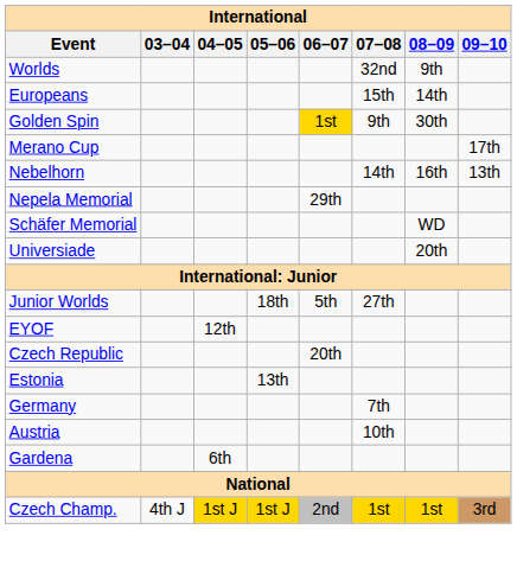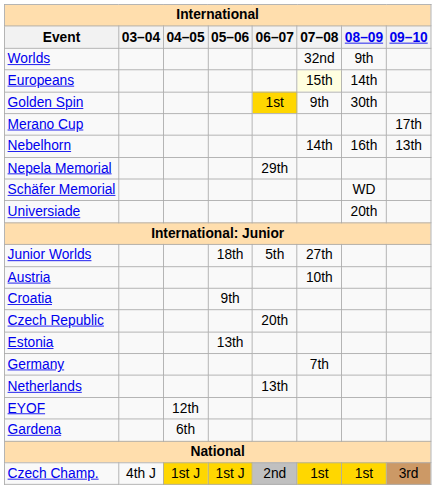 <table class="wikitable" style="text-align:center">
 <tr>
 <th style="background-color: #ffdead; " colspan=8 align=center>International</th>
 </tr>
 <tr>
 <th>Event</th>
 <th>03–04</th>
 <th>04–05</th>
 <th>05–06</th>
 <th>06–07</th>
 <th>07–08</th>
 <th><a href='#'>08–09</a></th>
 <th><a href='#'>09–10</a></th>
 </tr>
 <tr>
 <td align=left><a href='#'>Worlds</a></td>
 <td></td>
 <td></td>
 <td></td>
 <td></td>
 <td>32nd</td>
 <td>9th</td>
 <td></td>
 </tr>
 <tr>
 <td align=left><a href='#'>Europeans</a></td>
 <td></td>
 <td></td>
 <td></td>
 <td></td>
-<td>15th</td>
+<td style="background: lightyellow;">15th</td>
 <td>14th</td>
 <td></td>
 </tr>
 <tr>
 <td align=left><a href='#'>Golden Spin</a></td>
 <td></td>
 <td></td>
 <td></td>
 <td bgcolor=gold>1st</td>
 <td>9th</td>
 <td>30th</td>
 <td></td>
 </tr>
 <tr>
 <td align=left><a href='#'>Merano Cup</a></td>
 <td></td>
 <td></td>
 <td></td>
 <td></td>
 <td></td>
 <td></td>
 <td>17th</td>
 </tr>
 <tr>
 <td align=left><a href='#'>Nebelhorn</a></td>
 <td></td>
 <td></td>
 <td></td>
 <td></td>
 <td>14th</td>
 <td>16th</td>
 <td>13th</td>
 </tr>
 <tr>
 <td align=left><a href='#'>Nepela Memorial</a></td>
 <td></td>
 <td></td>
 <td></td>
 <td>29th</td>
 <td></td>
 <td></td>
 <td></td>
 </tr>
 <tr>
 <td align=left><a href='#'>Schäfer Memorial</a></td>
 <td></td>
 <td></td>
 <td></td>
 <td></td>
 <td></td>
 <td>WD</td>
 <td></td>
 </tr>
 <tr>
 <td align=left><a href='#'>Universiade</a></td>
 <td></td>
 <td></td>
 <td></td>
 <td></td>
 <td></td>
 <td>20th</td>
 <td></td>
 </tr>
 <tr>
 <th style="background-color: #ffdead; " colspan=8 align=center>International: Junior</th>
 </tr>
 <tr>
 <td align=left><a href='#'>Junior Worlds</a></td>
 <td></td>
 <td></td>
 <td>18th</td>
 <td>5th</td>
 <td>27th</td>
 <td></td>
 <td></td>
 </tr>
 <tr>
-<td align=left><a href='#'>EYOF</a></td>
+<td align=left> <a href='#'>Austria</a></td>
 <td></td>
-<td>12th</td>
 <td></td>
+<td></td>
+<td></td>
+<td>10th</td>
+<td></td>
+<td></td>
+</tr>
+<tr>
+<td align=left> <a href='#'>Croatia</a></td>
+<td></td>
+<td></td>
+<td>9th</td>
 <td></td>
 <td></td>
 <td></td>
 <td></td>
 </tr>
 <tr>
 <td align=left> <a href='#'>Czech Republic</a></td>
 <td></td>
 <td></td>
 <td></td>
 <td>20th</td>
 <td></td>
 <td></td>
 <td></td>
 </tr>
 <tr>
 <td align=left> <a href='#'>Estonia</a></td>
 <td></td>
 <td></td>
 <td>13th</td>
 <td></td>
 <td></td>
 <td></td>
 <td></td>
 </tr>
 <tr>
 <td align=left> <a href='#'>Germany</a></td>
 <td></td>
 <td></td>
 <td></td>
 <td></td>
 <td>7th</td>
 <td></td>
 <td></td>
 </tr>
 <tr>
-<td align=left> <a href='#'>Austria</a></td>
+<td align=left> <a href='#'>Netherlands</a></td>
 <td></td>
 <td></td>
 <td></td>
+<td>13th</td>
 <td></td>
-<td>10th</td>
+<td></td>
+<td></td>
+</tr>
+<tr>
+<td align=left><a href='#'>EYOF</a></td>
+<td></td>
+<td>12th</td>
+<td></td>
+<td></td>
+<td></td>
 <td></td>
 <td></td>
 </tr>
 <tr>
 <td align=left><a href='#'>Gardena</a></td>
 <td></td>
 <td>6th</td>
 <td></td>
 <td></td>
 <td></td>
 <td></td>
 <td></td>
 </tr>
 <tr>
 <th style="background-color: #ffdead; " colspan=8 align=center>National</th>
 </tr>
 <tr>
 <td align=left><a href='#'>Czech Champ.</a></td>
 <td>4th J</td>
 <td bgcolor=gold>1st J</td>
 <td bgcolor=gold>1st J</td>
 <td bgcolor=silver>2nd</td>
 <td bgcolor=gold>1st</td>
 <td bgcolor=gold>1st</td>
 <td bgcolor=cc9966>3rd</td>
 </tr>
 </table>
